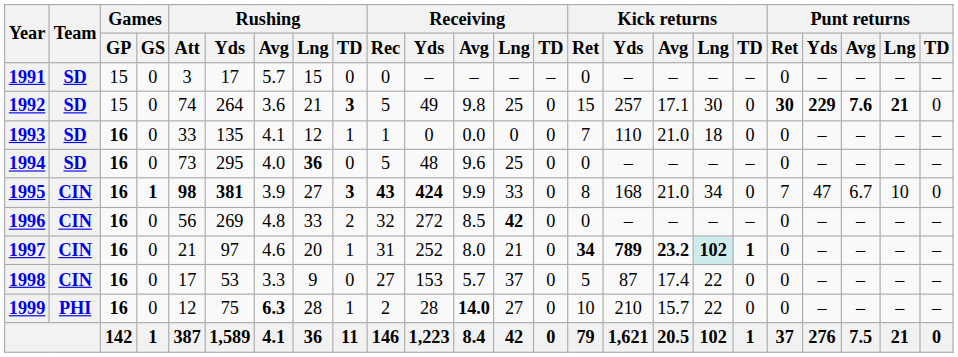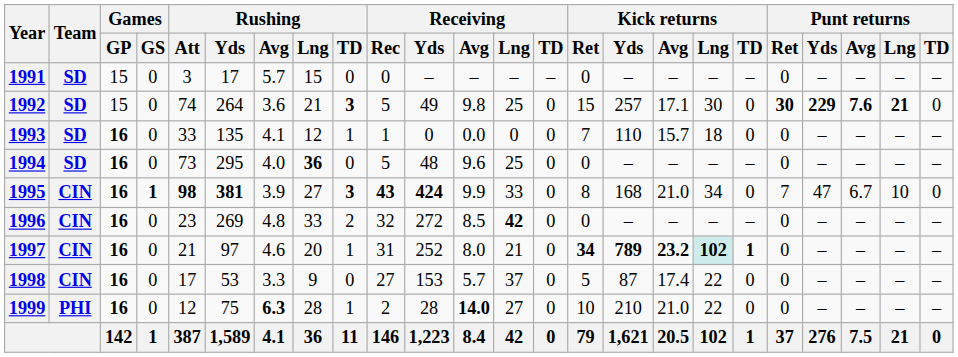 <table class="wikitable" style="text-align:center;">
 <tr>
 <th rowspan="2">Year</th>
 <th rowspan="2">Team</th>
 <th colspan="2">Games</th>
 <th colspan="5">Rushing</th>
 <th colspan="5">Receiving</th>
 <th colspan="5">Kick returns</th>
 <th colspan="5">Punt returns</th>
 </tr>
 <tr>
 <th>GP</th>
 <th>GS</th>
 <th>Att</th>
 <th>Yds</th>
 <th>Avg</th>
 <th>Lng</th>
 <th>TD</th>
 <th>Rec</th>
 <th>Yds</th>
 <th>Avg</th>
 <th>Lng</th>
 <th>TD</th>
 <th>Ret</th>
 <th>Yds</th>
 <th>Avg</th>
 <th>Lng</th>
 <th>TD</th>
 <th>Ret</th>
 <th>Yds</th>
 <th>Avg</th>
 <th>Lng</th>
 <th>TD</th>
 </tr>
 <tr>
 <th><a href='#'>1991</a></th>
 <th><a href='#'>SD</a></th>
 <td>15</td>
 <td>0</td>
 <td>3</td>
 <td>17</td>
 <td>5.7</td>
 <td>15</td>
 <td>0</td>
 <td>0</td>
 <td>–</td>
 <td>–</td>
 <td>–</td>
 <td>–</td>
 <td>0</td>
 <td>–</td>
 <td>–</td>
 <td>–</td>
 <td>–</td>
 <td>0</td>
 <td>–</td>
 <td>–</td>
 <td>–</td>
 <td>–</td>
 </tr>
 <tr>
 <th><a href='#'>1992</a></th>
 <th><a href='#'>SD</a></th>
 <td>15</td>
 <td>0</td>
 <td>74</td>
 <td>264</td>
 <td>3.6</td>
 <td>21</td>
 <td><strong>3</strong></td>
 <td>5</td>
 <td>49</td>
 <td>9.8</td>
 <td>25</td>
 <td>0</td>
 <td>15</td>
 <td>257</td>
 <td>17.1</td>
 <td>30</td>
 <td>0</td>
 <td><strong>30</strong></td>
 <td><strong>229</strong></td>
 <td><strong>7.6</strong></td>
 <td><strong>21</strong></td>
 <td>0</td>
 </tr>
 <tr>
 <th><a href='#'>1993</a></th>
 <th><a href='#'>SD</a></th>
 <td><strong>16</strong></td>
 <td>0</td>
 <td>33</td>
 <td>135</td>
 <td>4.1</td>
 <td>12</td>
 <td>1</td>
 <td>1</td>
 <td>0</td>
 <td>0.0</td>
 <td>0</td>
 <td>0</td>
 <td>7</td>
 <td>110</td>
-<td>21.0</td>
+<td>15.7</td>
 <td>18</td>
 <td>0</td>
 <td>0</td>
 <td>–</td>
 <td>–</td>
 <td>–</td>
 <td>–</td>
 </tr>
 <tr>
 <th><a href='#'>1994</a></th>
 <th><a href='#'>SD</a></th>
 <td><strong>16</strong></td>
 <td>0</td>
 <td>73</td>
 <td>295</td>
 <td>4.0</td>
 <td><strong>36</strong></td>
 <td>0</td>
 <td>5</td>
 <td>48</td>
 <td>9.6</td>
 <td>25</td>
 <td>0</td>
 <td>0</td>
 <td>–</td>
 <td>–</td>
 <td>–</td>
 <td>–</td>
 <td>0</td>
 <td>–</td>
 <td>–</td>
 <td>–</td>
 <td>–</td>
 </tr>
 <tr>
 <th><a href='#'>1995</a></th>
 <th><a href='#'>CIN</a></th>
 <td><strong>16</strong></td>
 <td><strong>1</strong></td>
 <td><strong>98</strong></td>
 <td><strong>381</strong></td>
 <td>3.9</td>
 <td>27</td>
 <td><strong>3</strong></td>
 <td><strong>43</strong></td>
 <td><strong>424</strong></td>
 <td>9.9</td>
 <td>33</td>
 <td>0</td>
 <td>8</td>
 <td>168</td>
 <td>21.0</td>
 <td>34</td>
 <td>0</td>
 <td>7</td>
 <td>47</td>
 <td>6.7</td>
 <td>10</td>
 <td>0</td>
 </tr>
 <tr>
 <th><a href='#'>1996</a></th>
 <th><a href='#'>CIN</a></th>
 <td><strong>16</strong></td>
 <td>0</td>
-<td>56</td>
+<td>23</td>
 <td>269</td>
 <td>4.8</td>
 <td>33</td>
 <td>2</td>
 <td>32</td>
 <td>272</td>
 <td>8.5</td>
 <td><strong>42</strong></td>
 <td>0</td>
 <td>0</td>
 <td>–</td>
 <td>–</td>
 <td>–</td>
 <td>–</td>
 <td>0</td>
 <td>–</td>
 <td>–</td>
 <td>–</td>
 <td>–</td>
 </tr>
 <tr>
 <th><a href='#'>1997</a></th>
 <th><a href='#'>CIN</a></th>
 <td><strong>16</strong></td>
 <td>0</td>
 <td>21</td>
 <td>97</td>
 <td>4.6</td>
 <td>20</td>
 <td>1</td>
 <td>31</td>
 <td>252</td>
 <td>8.0</td>
 <td>21</td>
 <td>0</td>
 <td><strong>34</strong></td>
 <td><strong>789</strong></td>
 <td><strong>23.2</strong></td>
 <td style="background:#cfecec"><strong>102</strong></td>
 <td><strong>1</strong></td>
 <td>0</td>
 <td>–</td>
 <td>–</td>
 <td>–</td>
 <td>–</td>
 </tr>
 <tr>
 <th><a href='#'>1998</a></th>
 <th><a href='#'>CIN</a></th>
 <td><strong>16</strong></td>
 <td>0</td>
 <td>17</td>
 <td>53</td>
 <td>3.3</td>
 <td>9</td>
 <td>0</td>
 <td>27</td>
 <td>153</td>
 <td>5.7</td>
 <td>37</td>
 <td>0</td>
 <td>5</td>
 <td>87</td>
 <td>17.4</td>
 <td>22</td>
 <td>0</td>
 <td>0</td>
 <td>–</td>
 <td>–</td>
 <td>–</td>
 <td>–</td>
 </tr>
 <tr>
 <th><a href='#'>1999</a></th>
 <th><a href='#'>PHI</a></th>
 <td><strong>16</strong></td>
 <td>0</td>
 <td>12</td>
 <td>75</td>
 <td><strong>6.3</strong></td>
 <td>28</td>
 <td>1</td>
 <td>2</td>
 <td>28</td>
 <td><strong>14.0</strong></td>
 <td>27</td>
 <td>0</td>
 <td>10</td>
 <td>210</td>
-<td>15.7</td>
+<td>21.0</td>
 <td>22</td>
 <td>0</td>
 <td>0</td>
 <td>–</td>
 <td>–</td>
 <td>–</td>
 <td>–</td>
 </tr>
 <tr>
 <th colspan="2"></th>
 <th>142</th>
 <th>1</th>
 <th>387</th>
 <th>1,589</th>
 <th>4.1</th>
 <th>36</th>
 <th>11</th>
 <th>146</th>
 <th>1,223</th>
 <th>8.4</th>
 <th>42</th>
 <th>0</th>
 <th>79</th>
 <th>1,621</th>
 <th>20.5</th>
 <th>102</th>
 <th>1</th>
 <th>37</th>
 <th>276</th>
 <th>7.5</th>
 <th>21</th>
 <th>0</th>
 </tr>
 </table>
